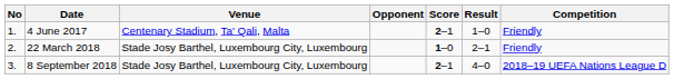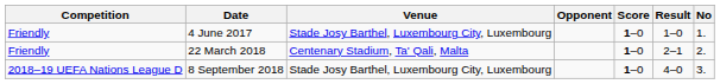 <table class="wikitable" style="font-size:85%;">
 <tr>
-<th>No</th>
+<th>Competition</th>
 <th>Date</th>
 <th>Venue</th>
 <th>Opponent</th>
 <th>Score</th>
 <th>Result</th>
-<th>Competition</th>
+<th>No</th>
 </tr>
 <tr>
+<td><a href='#'>Friendly</a></td>
+<td>4 June 2017</td>
+<td><a href='#'>Stade Josy Barthel</a>, <a href='#'>Luxembourg City</a>, Luxembourg</td>
+<td></td>
+<td align=center><strong>1</strong>–0</td>
+<td align=center>1–0</td>
 <td>1.</td>
-<td>4 June 2017</td>
+</tr>
+<tr>
+<td><a href='#'>Friendly</a></td>
+<td>22 March 2018</td>
 <td><a href='#'>Centenary Stadium</a>, <a href='#'>Ta' Qali</a>, <a href='#'>Malta</a></td>
 <td></td>
-<td align=center><strong>2</strong>–1</td>
-<td align=center>1–0</td>
-<td><a href='#'>Friendly</a></td>
+<td align=center><strong>1</strong>–0</td>
+<td align=center>2–1</td>
+<td>2.</td>
 </tr>
 <tr>
-<td>2.</td>
-<td>22 March 2018</td>
+<td><a href='#'>2018–19 UEFA Nations League D</a></td>
+<td>8 September 2018</td>
 <td>Stade Josy Barthel, Luxembourg City, Luxembourg</td>
 <td></td>
 <td align=center><strong>1</strong>–0</td>
-<td align=center>2–1</td>
-<td><a href='#'>Friendly</a></td>
-</tr>
-<tr>
+<td align=center>4–0</td>
 <td>3.</td>
-<td>8 September 2018</td>
-<td>Stade Josy Barthel, Luxembourg City, Luxembourg</td>
-<td></td>
-<td align=center><strong>2</strong>–1</td>
-<td align=center>4–0</td>
-<td><a href='#'>2018–19 UEFA Nations League D</a></td>
 </tr>
 </table>
